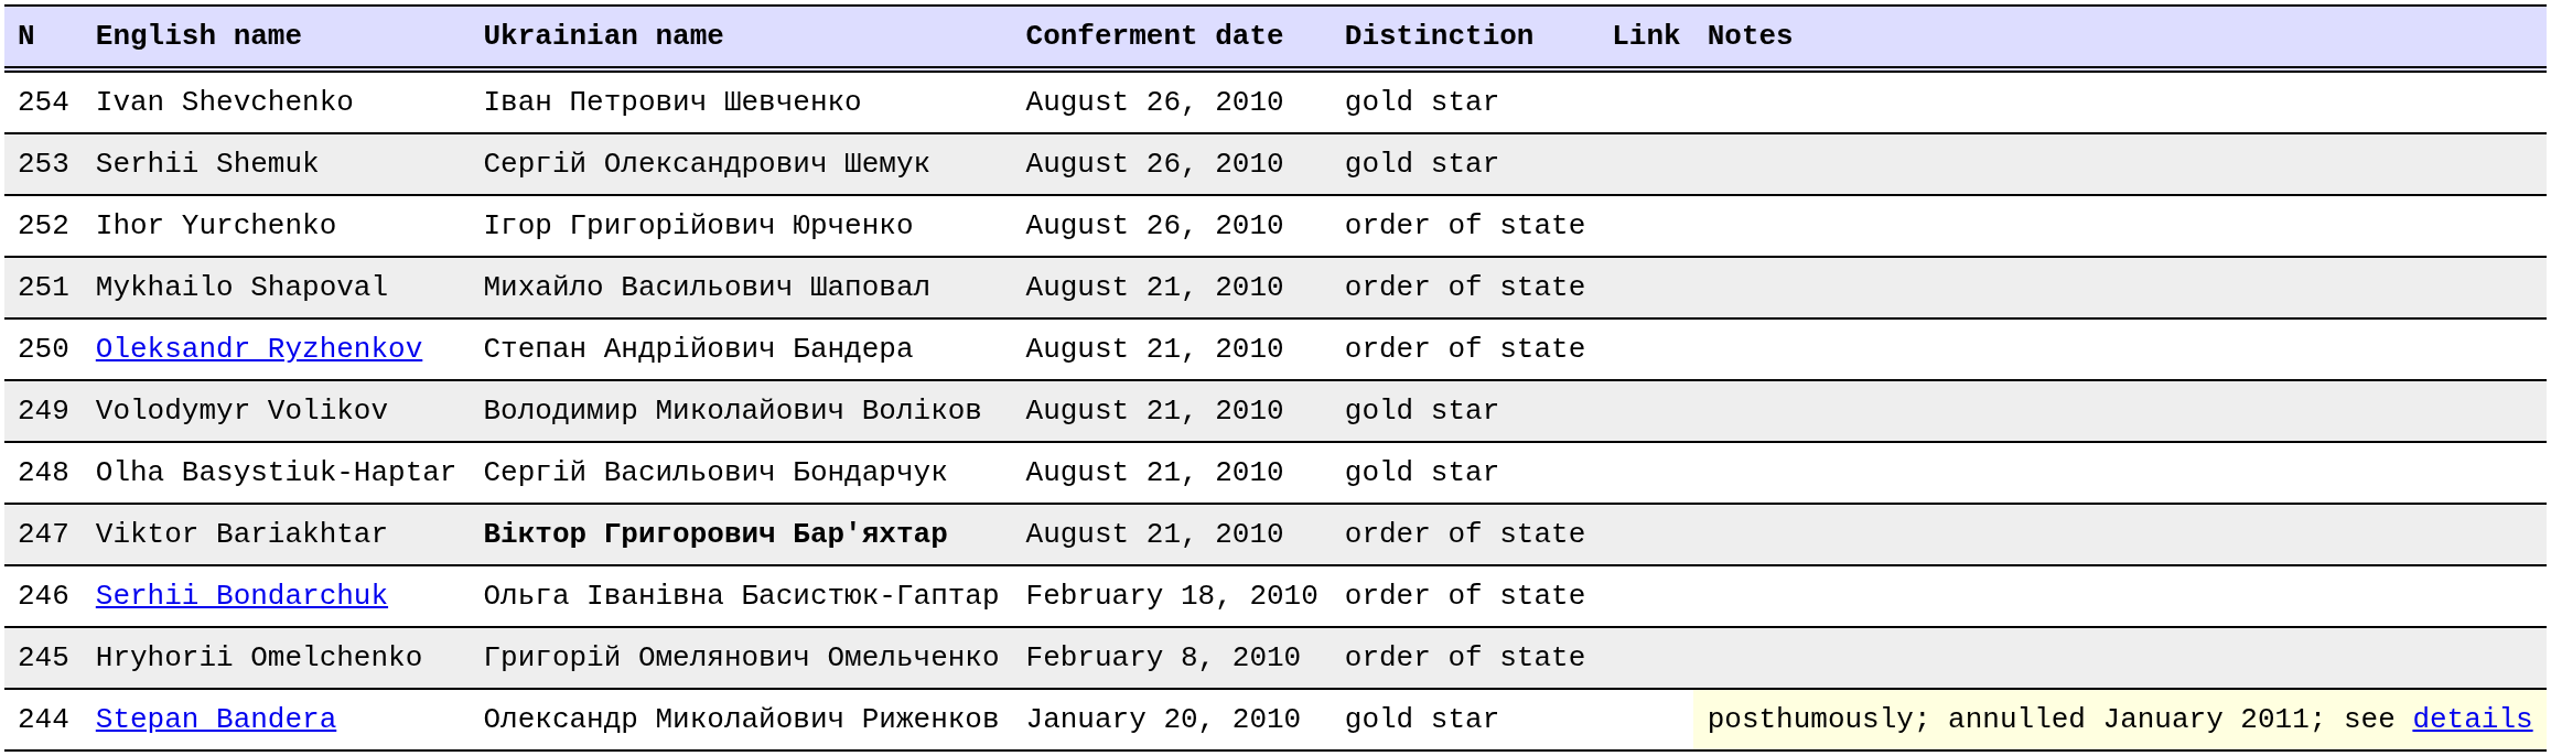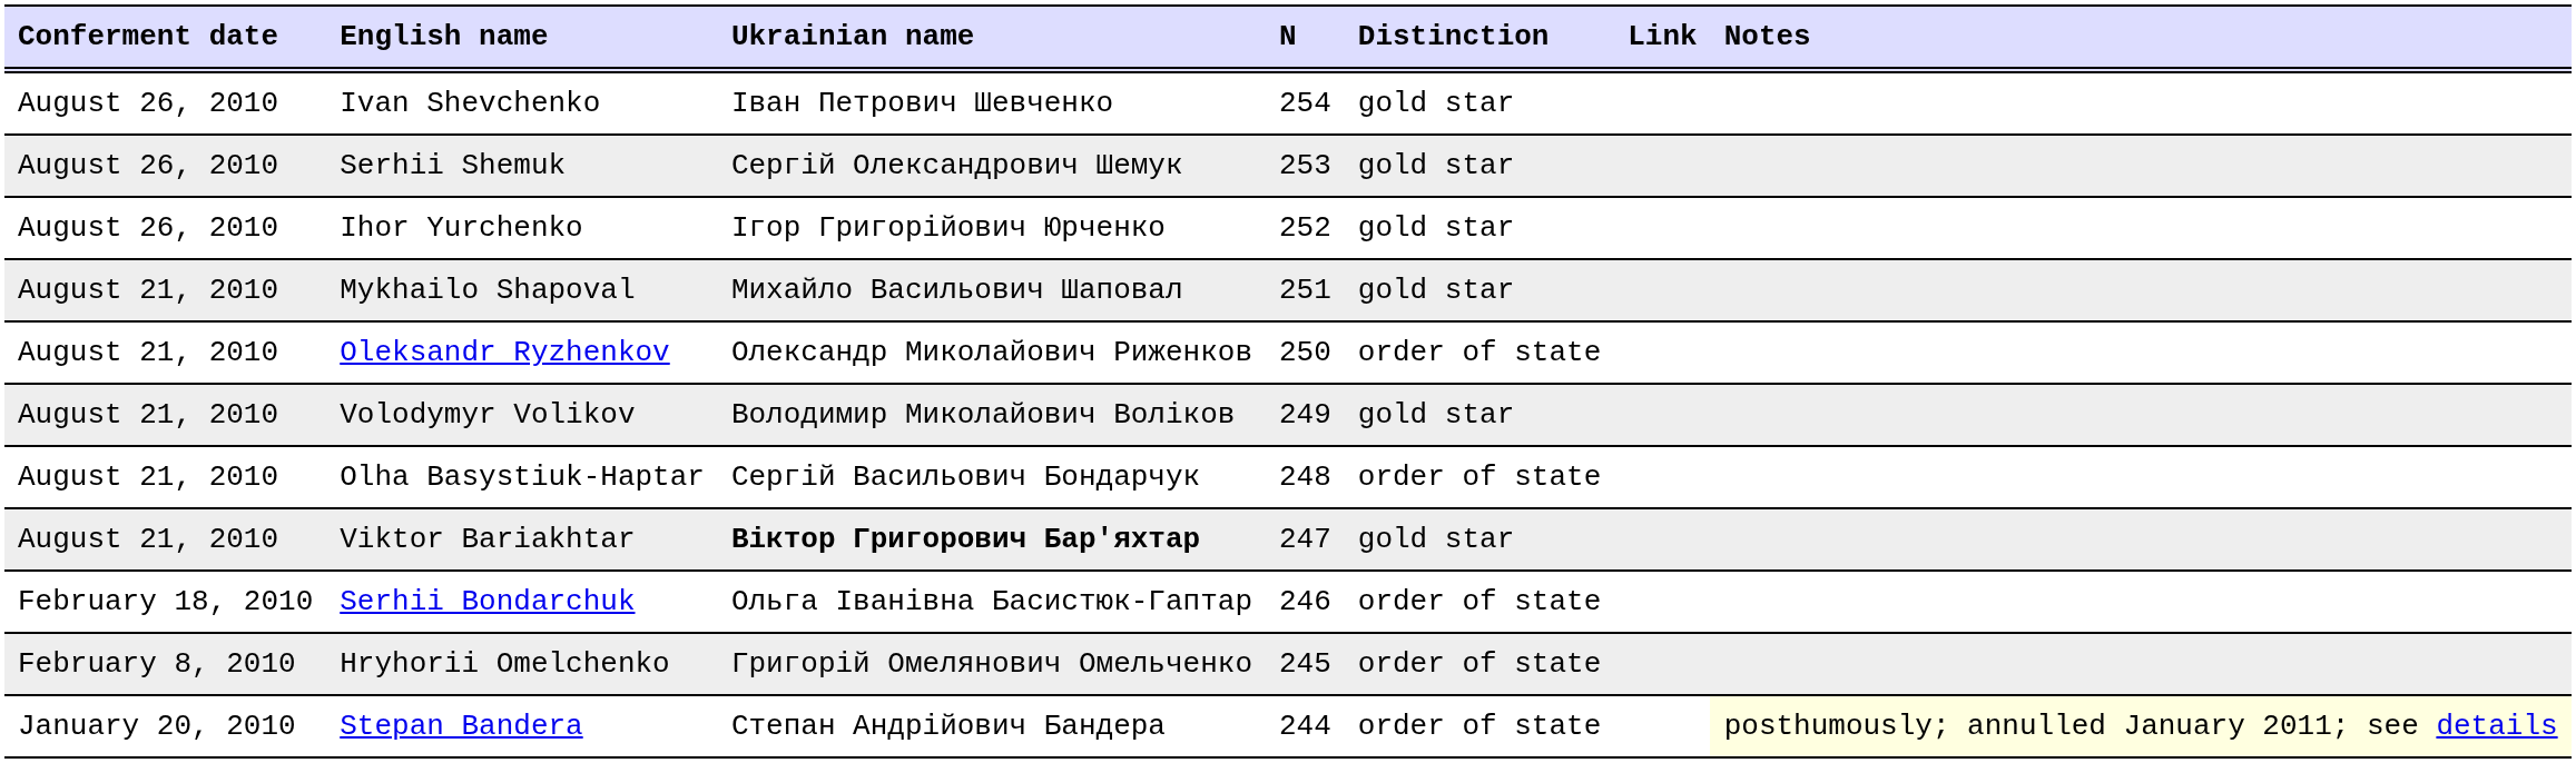 <table border=1 cellspacing=0 cellpadding=6 style="border-collapse:collapse; border:0 none;" frame=void rules=rows>
 <tr valign=bottom style="border-bottom:3px double black;background:#ddddff;">
-<th align=left>N</th>
+<th align=left>Conferment date</th>
 <th align=left>English name</th>
 <th align=left>Ukrainian name</th>
-<th align=left>Conferment date</th>
+<th align=left>N</th>
 <th align=left>Distinction</th>
 <th align=left>Link</th>
 <th align=left>Notes</th>
 </tr>
 <tr valign=top style="border-bottom:1px solid black;">
-<td>254</td>
+<td>August 26, 2010</td>
 <td>Ivan Shevchenko</td>
 <td>Іван Петрович Шевченко</td>
-<td>August 26, 2010</td>
+<td>254</td>
 <td>gold star</td>
 <td></td>
 <td></td>
 </tr>
 <tr valign=top style="border-bottom:1px solid black;background:#eee;">
-<td>253</td>
+<td>August 26, 2010</td>
 <td>Serhii Shemuk</td>
 <td>Сергій Олександрович Шемук</td>
-<td>August 26, 2010</td>
+<td>253</td>
 <td>gold star</td>
 <td></td>
 <td></td>
 </tr>
 <tr valign=top style="border-bottom:1px solid black;">
-<td>252</td>
+<td>August 26, 2010</td>
 <td>Ihor Yurchenko</td>
 <td>Ігор Григорійович Юрченко</td>
-<td>August 26, 2010</td>
+<td>252</td>
+<td>gold star</td>
+<td></td>
+<td></td>
+</tr>
+<tr valign=top style="border-bottom:1px solid black;background:#eee;">
+<td>August 21, 2010</td>
+<td>Mykhailo Shapoval</td>
+<td>Михайло Васильович Шаповал</td>
+<td>251</td>
+<td>gold star</td>
+<td></td>
+<td></td>
+</tr>
+<tr valign=top style="border-bottom:1px solid black;">
+<td>August 21, 2010</td>
+<td><a href='#'>Oleksandr Ryzhenkov</a></td>
+<td>Олександр Миколайович Риженков</td>
+<td>250</td>
 <td>order of state</td>
 <td></td>
 <td></td>
 </tr>
 <tr valign=top style="border-bottom:1px solid black;background:#eee;">
-<td>251</td>
-<td>Mykhailo Shapoval</td>
-<td>Михайло Васильович Шаповал</td>
 <td>August 21, 2010</td>
+<td>Volodymyr Volikov</td>
+<td>Володимир Миколайович Воліков</td>
+<td>249</td>
+<td>gold star</td>
+<td></td>
+<td></td>
+</tr>
+<tr valign=top style="border-bottom:1px solid black;">
+<td>August 21, 2010</td>
+<td>Olha Basystiuk-Haptar</td>
+<td>Сергій Васильович Бондарчук</td>
+<td>248</td>
+<td>order of state</td>
+<td></td>
+<td></td>
+</tr>
+<tr valign=top style="border-bottom:1px solid black;background:#eee;">
+<td>August 21, 2010</td>
+<td>Viktor Bariakhtar</td>
+<td><strong>Віктор Григорович Бар'яхтар</strong></td>
+<td>247</td>
+<td>gold star</td>
+<td></td>
+<td></td>
+</tr>
+<tr valign=top style="border-bottom:1px solid black;">
+<td>February 18, 2010</td>
+<td><a href='#'>Serhii Bondarchuk</a></td>
+<td>Ольга Іванівна Басистюк-Гаптар</td>
+<td>246</td>
+<td>order of state</td>
+<td></td>
+<td></td>
+</tr>
+<tr valign=top style="border-bottom:1px solid black;background:#eee;">
+<td>February 8, 2010</td>
+<td>Hryhorii Omelchenko</td>
+<td>Григорій Омелянович Омельченко</td>
+<td>245</td>
 <td>order of state</td>
 <td></td>
 <td></td>
 </tr>
 <tr valign=top style="border-bottom:1px solid black;">
-<td>250</td>
-<td><a href='#'>Oleksandr Ryzhenkov</a></td>
+<td>January 20, 2010</td>
+<td><a href='#'>Stepan Bandera</a></td>
 <td>Степан Андрійович Бандера</td>
-<td>August 21, 2010</td>
+<td>244</td>
 <td>order of state</td>
-<td></td>
-<td></td>
-</tr>
-<tr valign=top style="border-bottom:1px solid black;background:#eee;">
-<td>249</td>
-<td>Volodymyr Volikov</td>
-<td>Володимир Миколайович Воліков</td>
-<td>August 21, 2010</td>
-<td>gold star</td>
-<td></td>
-<td></td>
-</tr>
-<tr valign=top style="border-bottom:1px solid black;">
-<td>248</td>
-<td>Olha Basystiuk-Haptar</td>
-<td>Сергій Васильович Бондарчук</td>
-<td>August 21, 2010</td>
-<td>gold star</td>
-<td></td>
-<td></td>
-</tr>
-<tr valign=top style="border-bottom:1px solid black;background:#eee;">
-<td>247</td>
-<td>Viktor Bariakhtar</td>
-<td><strong>Віктор Григорович Бар'яхтар</strong></td>
-<td>August 21, 2010</td>
-<td>order of state</td>
-<td></td>
-<td></td>
-</tr>
-<tr valign=top style="border-bottom:1px solid black;">
-<td>246</td>
-<td><a href='#'>Serhii Bondarchuk</a></td>
-<td>Ольга Іванівна Басистюк-Гаптар</td>
-<td>February 18, 2010</td>
-<td>order of state</td>
-<td></td>
-<td></td>
-</tr>
-<tr valign=top style="border-bottom:1px solid black;background:#eee;">
-<td>245</td>
-<td>Hryhorii Omelchenko</td>
-<td>Григорій Омелянович Омельченко</td>
-<td>February 8, 2010</td>
-<td>order of state</td>
-<td></td>
-<td></td>
-</tr>
-<tr valign=top style="border-bottom:1px solid black;">
-<td>244</td>
-<td><a href='#'>Stepan Bandera</a></td>
-<td>Олександр Миколайович Риженков</td>
-<td>January 20, 2010</td>
-<td>gold star</td>
 <td></td>
 <td style="background: lightyellow;">posthumously; annulled January 2011; see <a href='#'>details</a></td>
 </tr>
 </table>
